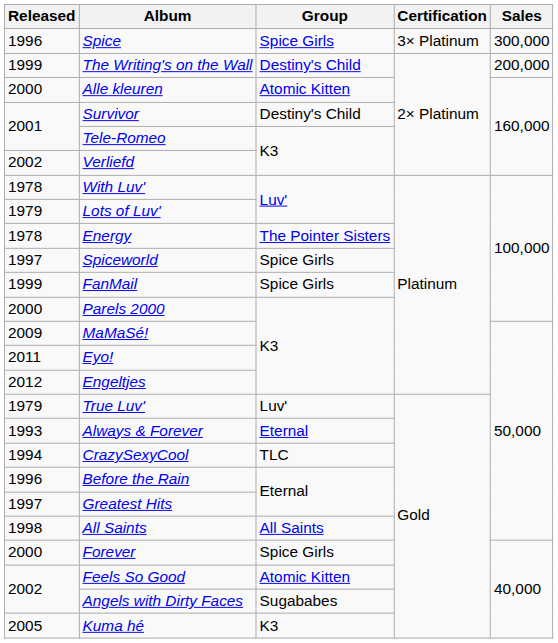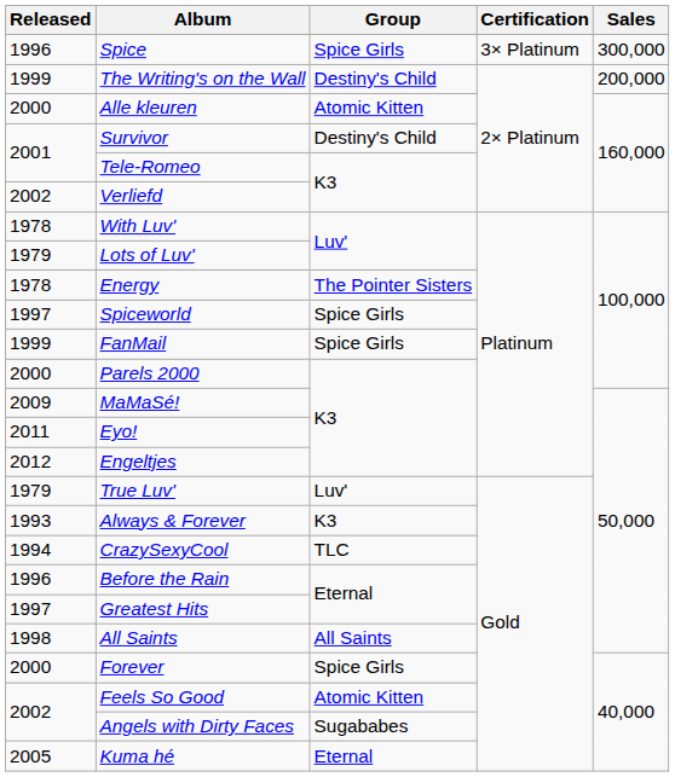 <table class="wikitable">
 <tr>
 <th>Released</th>
 <th>Album</th>
 <th>Group</th>
 <th>Certification</th>
 <th>Sales<br> </th>
 </tr>
 <tr>
 <td>1996</td>
 <td><em><a href='#'>Spice</a></em></td>
 <td><a href='#'>Spice Girls</a></td>
 <td>3× Platinum</td>
 <td>300,000</td>
 </tr>
 <tr>
 <td>1999</td>
 <td><em><a href='#'>The Writing's on the Wall</a></em></td>
 <td><a href='#'>Destiny's Child</a></td>
 <td rowspan="5">2× Platinum</td>
 <td>200,000</td>
 </tr>
 <tr>
 <td>2000</td>
 <td><em><a href='#'>Alle kleuren</a></em></td>
 <td><a href='#'>Atomic Kitten</a></td>
 <td rowspan="4">160,000</td>
 </tr>
 <tr>
 <td rowspan="2">2001</td>
 <td><em><a href='#'>Survivor</a></em></td>
 <td>Destiny's Child</td>
 </tr>
 <tr>
 <td><em><a href='#'>Tele-Romeo</a></em></td>
 <td rowspan="2">K3</td>
 </tr>
 <tr>
 <td>2002</td>
 <td><em><a href='#'>Verliefd</a></em></td>
 </tr>
 <tr>
 <td>1978</td>
 <td><em><a href='#'>With Luv'</a></em></td>
 <td rowspan="2"><a href='#'>Luv'</a></td>
 <td rowspan="9">Platinum</td>
 <td rowspan="6">100,000</td>
 </tr>
 <tr>
 <td>1979</td>
 <td><em><a href='#'>Lots of Luv'</a></em></td>
 </tr>
 <tr>
 <td>1978</td>
 <td><em><a href='#'>Energy</a></em></td>
 <td><a href='#'>The Pointer Sisters</a></td>
 </tr>
 <tr>
 <td>1997</td>
 <td><em><a href='#'>Spiceworld</a></em></td>
 <td>Spice Girls</td>
 </tr>
 <tr>
 <td>1999</td>
 <td><em><a href='#'>FanMail</a></em></td>
 <td>Spice Girls</td>
 </tr>
 <tr>
 <td>2000</td>
 <td><em><a href='#'>Parels 2000</a></em></td>
 <td rowspan="4">K3</td>
 </tr>
 <tr>
 <td>2009</td>
 <td><em><a href='#'>MaMaSé!</a></em></td>
 <td rowspan="9">50,000</td>
 </tr>
 <tr>
 <td>2011</td>
 <td><em><a href='#'>Eyo!</a></em></td>
 </tr>
 <tr>
 <td>2012</td>
 <td><em><a href='#'>Engeltjes</a></em></td>
 </tr>
 <tr>
 <td>1979</td>
 <td><em><a href='#'>True Luv'</a></em></td>
 <td>Luv'</td>
 <td rowspan="10">Gold</td>
 </tr>
 <tr>
 <td>1993</td>
 <td><em><a href='#'>Always & Forever</a></em></td>
-<td><a href='#'>Eternal</a></td>
+<td>K3</td>
 </tr>
 <tr>
 <td>1994</td>
 <td><em><a href='#'>CrazySexyCool</a></em></td>
 <td>TLC</td>
 </tr>
 <tr>
 <td>1996</td>
 <td><em><a href='#'>Before the Rain</a></em></td>
 <td rowspan="2">Eternal</td>
 </tr>
 <tr>
 <td>1997</td>
 <td><em><a href='#'>Greatest Hits</a></em></td>
 </tr>
 <tr>
 <td>1998</td>
 <td><em><a href='#'>All Saints</a></em></td>
 <td><a href='#'>All Saints</a></td>
 </tr>
 <tr>
 <td>2000</td>
 <td><em><a href='#'>Forever</a></em></td>
 <td>Spice Girls</td>
 <td rowspan="4">40,000</td>
 </tr>
 <tr>
 <td rowspan="2">2002</td>
 <td><em><a href='#'>Feels So Good</a></em></td>
 <td><a href='#'>Atomic Kitten</a></td>
 </tr>
 <tr>
 <td><em><a href='#'>Angels with Dirty Faces</a></em></td>
 <td>Sugababes</td>
 </tr>
 <tr>
 <td>2005</td>
 <td><em><a href='#'>Kuma hé</a></em></td>
-<td>K3</td>
+<td><a href='#'>Eternal</a></td>
 </tr>
 </table>
